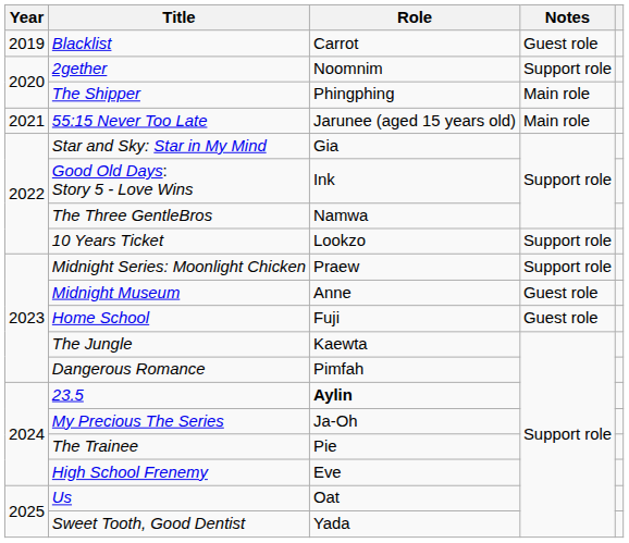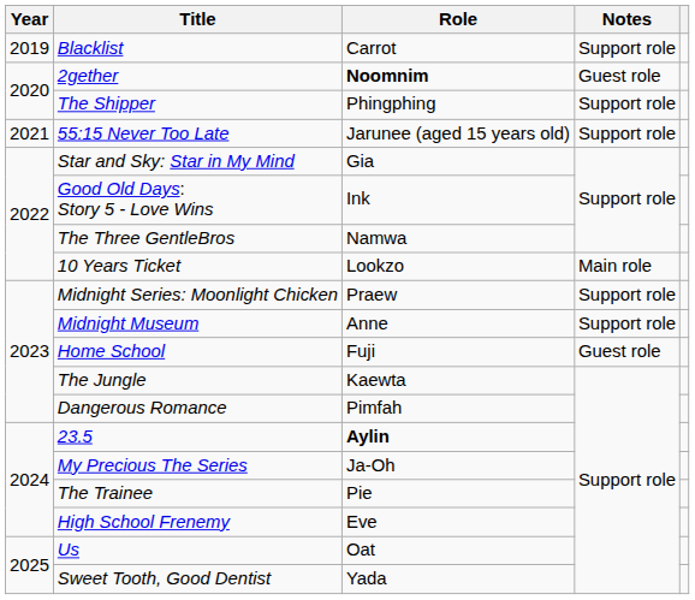 <table class="wikitable sortable">
 <tr>
 <th scope="col">Year</th>
 <th scope="col">Title</th>
 <th scope="col">Role</th>
 <th scope="col" class="unsortable">Notes</th>
 <th scope="col" class="unsortable"></th>
 </tr>
 <tr>
 <td>2019</td>
 <td><em><a href='#'>	Blacklist</a></em></td>
 <td>Carrot</td>
-<td>Guest role</td>
+<td>Support role</td>
 <td style="text-align: center;"></td>
 </tr>
 <tr>
 <td rowspan="2">2020</td>
 <td><em><a href='#'>2gether</a></em></td>
-<td>Noomnim</td>
-<td>Support role</td>
+<td><strong>Noomnim</strong></td>
+<td>Guest role</td>
 <td style="text-align: center;"></td>
 </tr>
 <tr>
 <td><em><a href='#'>The Shipper</a></em></td>
 <td>Phingphing</td>
-<td>Main role</td>
+<td>Support role</td>
 <td style="text-align: center;"></td>
 </tr>
 <tr>
 <td>2021</td>
 <td><em><a href='#'>55:15 Never Too Late</a></em></td>
 <td>Jarunee (aged 15 years old)</td>
-<td>Main role</td>
+<td>Support role</td>
 <td style="text-align: center;"></td>
 </tr>
 <tr>
 <td rowspan="4">2022</td>
 <td><em>Star and Sky: <a href='#'>Star in My Mind</a></em></td>
 <td>Gia</td>
 <td rowspan="3">Support role</td>
 <td style="text-align: center;"></td>
 </tr>
 <tr>
 <td><em><a href='#'>Good Old Days</a></em>:<br><em>Story 5 - Love Wins</em></td>
 <td>Ink</td>
 <td style="text-align: center;"></td>
 </tr>
 <tr>
 <td><em>The Three GentleBros</em></td>
 <td>Namwa</td>
 <td style="text-align: center;"></td>
 </tr>
 <tr>
 <td><em>10 Years Ticket</em></td>
 <td>Lookzo</td>
-<td>Support role</td>
+<td>Main role</td>
 <td style="text-align: center;"></td>
 </tr>
 <tr>
 <td rowspan="5">2023</td>
 <td><em>Midnight Series: Moonlight Chicken</em></td>
 <td>Praew</td>
 <td>Support role</td>
 <td></td>
 </tr>
 <tr>
 <td><em><a href='#'>Midnight Museum</a></em></td>
 <td>Anne</td>
-<td>Guest role</td>
+<td>Support role</td>
 <td style="text-align: center;"></td>
 </tr>
 <tr>
 <td><em><a href='#'>Home School</a></em></td>
 <td>Fuji</td>
 <td>Guest role</td>
 <td style="text-align: center;"></td>
 </tr>
 <tr>
 <td><em>The Jungle</em></td>
 <td>Kaewta</td>
 <td rowspan="8">Support role</td>
 <td style="text-align: center;"></td>
 </tr>
 <tr>
 <td><em>Dangerous Romance</em></td>
 <td>Pimfah</td>
 <td></td>
 </tr>
 <tr>
 <td rowspan="4">2024</td>
 <td><em><a href='#'>23.5</a></em></td>
 <td><strong>Aylin</strong></td>
 <td style="text-align: center;"></td>
 </tr>
 <tr>
 <td><em><a href='#'>My Precious The Series</a></em></td>
 <td>Ja-Oh</td>
 <td></td>
 </tr>
 <tr>
 <td><em>The Trainee</em></td>
 <td>Pie</td>
 <td style="text-align: center;"></td>
 </tr>
 <tr>
 <td><em><a href='#'>High School Frenemy</a></em></td>
 <td>Eve</td>
 <td style="text-align: center;"></td>
 </tr>
 <tr>
 <td rowspan="2">2025</td>
 <td><em><a href='#'>Us</a></em></td>
 <td>Oat</td>
 <td style="text-align: center;"></td>
 </tr>
 <tr>
 <td><em>Sweet Tooth, Good Dentist</em></td>
 <td>Yada</td>
 <td style="text-align: center;"></td>
 </tr>
 </table>
